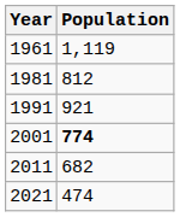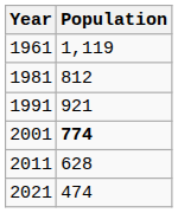 <table class="wikitable">
 <tr>
 <th>Year</th>
 <th>Population</th>
 </tr>
 <tr>
 <td>1961</td>
 <td>1,119</td>
 </tr>
 <tr>
 <td>1981</td>
 <td>812</td>
 </tr>
 <tr>
 <td>1991</td>
 <td>921</td>
 </tr>
 <tr>
 <td>2001</td>
 <td><strong>774</strong></td>
 </tr>
 <tr>
 <td>2011</td>
-<td>682</td>
+<td>628</td>
 </tr>
 <tr>
 <td>2021</td>
 <td>474</td>
 </tr>
 </table>
